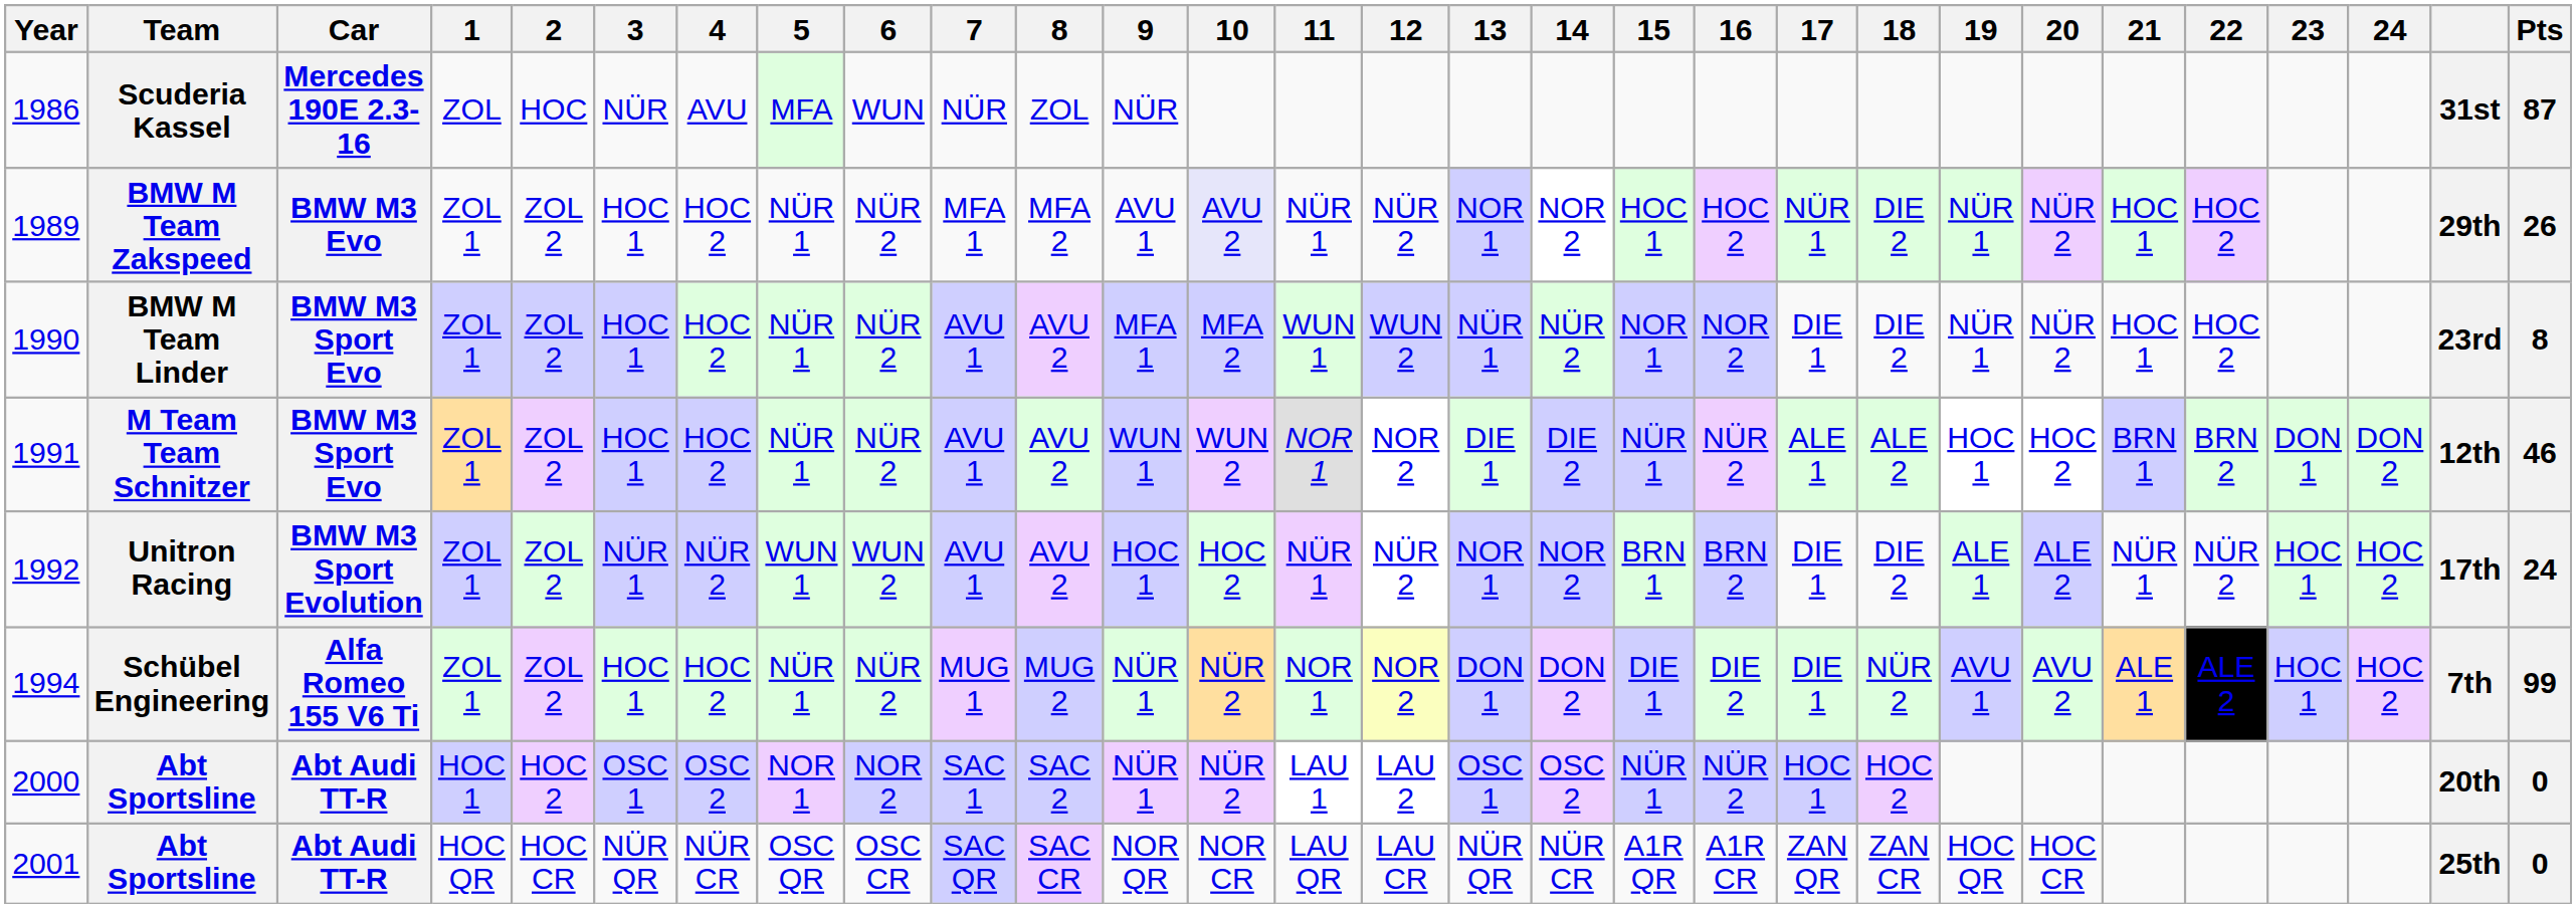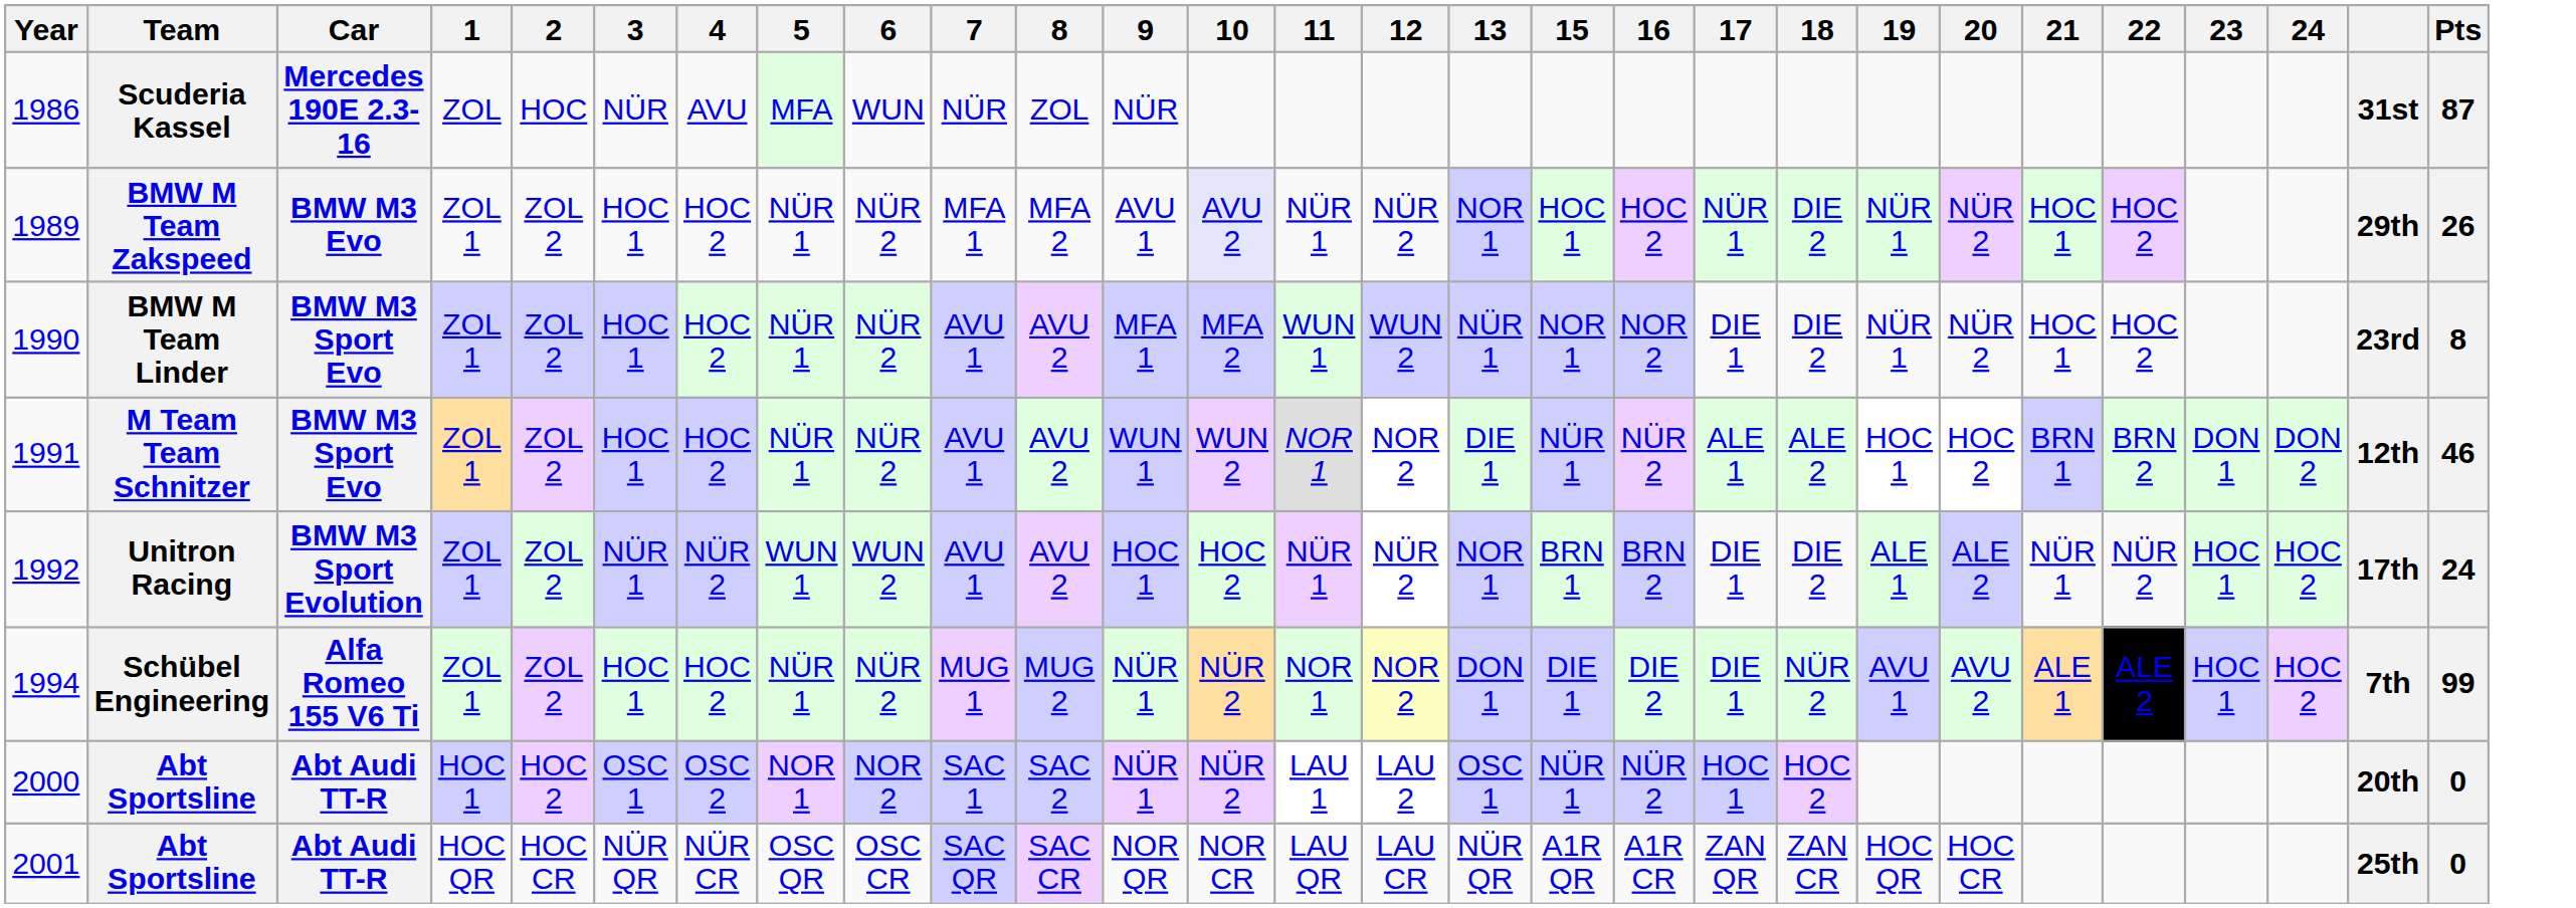 <table class="wikitable" border="1" style="text-align:center; font-size:85%;">
 <tr>
 <th>Year</th>
 <th>Team</th>
 <th>Car</th>
 <th>1</th>
 <th>2</th>
 <th>3</th>
 <th>4</th>
 <th>5</th>
 <th>6</th>
 <th>7</th>
 <th>8</th>
 <th>9</th>
 <th>10</th>
 <th>11</th>
 <th>12</th>
 <th>13</th>
-<th>14</th>
 <th>15</th>
 <th>16</th>
 <th>17</th>
 <th>18</th>
 <th>19</th>
 <th>20</th>
 <th>21</th>
 <th>22</th>
 <th>23</th>
 <th>24</th>
 <th></th>
 <th>Pts</th>
 </tr>
 <tr>
 <td><a href='#'>1986</a></td>
 <th>Scuderia Kassel</th>
 <th><a href='#'>Mercedes 190E 2.3-16</a></th>
 <td><a href='#'>ZOL</a></td>
 <td><a href='#'>HOC</a></td>
 <td><a href='#'>NÜR</a></td>
 <td><a href='#'>AVU</a></td>
 <td style="background:#DFFFDF;"><a href='#'>MFA</a><br></td>
 <td><a href='#'>WUN</a></td>
 <td><a href='#'>NÜR</a></td>
 <td><a href='#'>ZOL</a></td>
 <td><a href='#'>NÜR</a></td>
 <td></td>
 <td></td>
 <td></td>
 <td></td>
 <td></td>
 <td></td>
 <td></td>
 <td></td>
 <td></td>
 <td></td>
 <td></td>
 <td></td>
 <td></td>
 <td></td>
-<td></td>
 <th>31st</th>
 <th>87</th>
 </tr>
 <tr>
 <td><a href='#'>1989</a></td>
 <th><a href='#'>BMW M Team Zakspeed</a></th>
 <th><a href='#'>BMW M3 Evo</a></th>
 <td><a href='#'>ZOL<br>1</a></td>
 <td><a href='#'>ZOL<br>2</a></td>
 <td><a href='#'>HOC<br>1</a></td>
 <td><a href='#'>HOC<br>2</a></td>
 <td><a href='#'>NÜR<br>1</a></td>
 <td><a href='#'>NÜR<br>2</a></td>
 <td><a href='#'>MFA<br>1</a></td>
 <td><a href='#'>MFA<br>2</a></td>
 <td><a href='#'>AVU<br>1</a></td>
 <td style="background: lavender;"><a href='#'>AVU<br>2</a></td>
 <td><a href='#'>NÜR<br>1</a></td>
 <td><a href='#'>NÜR<br>2</a></td>
 <td style="background:#CFCFFF;"><a href='#'>NOR<br>1</a><br></td>
-<td style="background:#FFFFFF;"><a href='#'>NOR<br>2</a><br></td>
 <td style="background:#DFFFDF;"><a href='#'>HOC<br>1</a><br></td>
 <td style="background:#EFCFFF;"><a href='#'>HOC<br>2</a><br></td>
 <td style="background:#DFFFDF;"><a href='#'>NÜR<br>1</a><br></td>
 <td style="background:#DFFFDF;"><a href='#'>DIE<br>2</a><br></td>
 <td style="background:#DFFFDF;"><a href='#'>NÜR<br>1</a><br></td>
 <td style="background:#EFCFFF;"><a href='#'>NÜR<br>2</a><br></td>
 <td style="background:#DFFFDF;"><a href='#'>HOC<br>1</a><br></td>
 <td style="background:#EFCFFF;"><a href='#'>HOC<br>2</a><br></td>
 <td></td>
 <td></td>
 <th>29th</th>
 <th>26</th>
 </tr>
 <tr>
 <td><a href='#'>1990</a></td>
 <th>BMW M Team Linder</th>
 <th><a href='#'>BMW M3 Sport Evo</a></th>
 <td style="background:#CFCFFF;"><a href='#'>ZOL<br>1</a><br></td>
 <td style="background:#CFCFFF;"><a href='#'>ZOL<br>2</a><br></td>
 <td style="background:#CFCFFF;"><a href='#'>HOC<br>1</a><br></td>
 <td style="background:#DFFFDF;"><a href='#'>HOC<br>2</a><br></td>
 <td style="background:#DFFFDF;"><a href='#'>NÜR<br>1</a><br></td>
 <td style="background:#DFFFDF;"><a href='#'>NÜR<br>2</a><br></td>
 <td style="background:#CFCFFF;"><a href='#'>AVU<br>1</a><br></td>
 <td style="background:#EFCFFF;"><a href='#'>AVU<br>2</a><br></td>
 <td style="background:#CFCFFF;"><a href='#'>MFA<br>1</a><br></td>
 <td style="background:#CFCFFF;"><a href='#'>MFA<br>2</a><br></td>
 <td style="background:#DFFFDF;"><a href='#'>WUN<br>1</a><br></td>
 <td style="background:#CFCFFF;"><a href='#'>WUN<br>2</a><br></td>
 <td style="background:#CFCFFF;"><a href='#'>NÜR<br>1</a><br></td>
-<td style="background:#DFFFDF;"><a href='#'>NÜR<br>2</a><br></td>
 <td style="background:#CFCFFF;"><a href='#'>NOR<br>1</a><br></td>
 <td style="background:#CFCFFF;"><a href='#'>NOR<br>2</a><br></td>
 <td><a href='#'>DIE<br>1</a></td>
 <td><a href='#'>DIE<br>2</a></td>
 <td><a href='#'>NÜR<br>1</a></td>
 <td><a href='#'>NÜR<br>2</a></td>
 <td><a href='#'>HOC<br>1</a></td>
 <td><a href='#'>HOC<br>2</a></td>
 <td></td>
 <td></td>
 <th>23rd</th>
 <th>8</th>
 </tr>
 <tr>
 <td><a href='#'>1991</a></td>
 <th><a href='#'>M Team Team Schnitzer</a></th>
 <th><a href='#'>BMW M3 Sport Evo</a></th>
 <td style="background:#FFDF9F;"><a href='#'>ZOL<br>1</a><br></td>
 <td style="background:#EFCFFF;"><a href='#'>ZOL<br>2</a><br></td>
 <td style="background:#CFCFFF;"><a href='#'>HOC<br>1</a><br></td>
 <td style="background:#CFCFFF;"><a href='#'>HOC<br>2</a><br></td>
 <td style="background:#DFFFDF;"><a href='#'>NÜR<br>1</a><br></td>
 <td style="background:#DFFFDF;"><a href='#'>NÜR<br>2</a><br></td>
 <td style="background:#CFCFFF;"><a href='#'>AVU<br>1</a><br></td>
 <td style="background:#DFFFDF;"><a href='#'>AVU<br>2</a><br></td>
 <td style="background:#CFCFFF;"><a href='#'>WUN<br>1</a><br></td>
 <td style="background:#EFCFFF;"><a href='#'>WUN<br>2</a><br></td>
 <td style="background:#DFDFDF;"><em><a href='#'>NOR<br>1</a></em><br></td>
 <td style="background:#FFFFFF;"><a href='#'>NOR<br>2</a><br></td>
 <td style="background:#DFFFDF;"><a href='#'>DIE<br>1</a><br></td>
-<td style="background:#CFCFFF;"><a href='#'>DIE<br>2</a><br></td>
 <td style="background:#CFCFFF;"><a href='#'>NÜR<br>1</a><br></td>
 <td style="background:#EFCFFF;"><a href='#'>NÜR<br>2</a><br></td>
 <td style="background:#DFFFDF;"><a href='#'>ALE<br>1</a><br></td>
 <td style="background:#DFFFDF;"><a href='#'>ALE<br>2</a><br></td>
 <td style="background:#FFFFFF;"><a href='#'>HOC<br>1</a><br></td>
 <td style="background:#FFFFFF;"><a href='#'>HOC<br>2</a><br></td>
 <td style="background:#CFCFFF;"><a href='#'>BRN<br>1</a><br></td>
 <td style="background:#DFFFDF;"><a href='#'>BRN<br>2</a><br></td>
 <td style="background:#DFFFDF;"><a href='#'>DON<br>1</a><br></td>
 <td style="background:#DFFFDF;"><a href='#'>DON<br>2</a><br></td>
 <th>12th</th>
 <th>46</th>
 </tr>
 <tr>
 <td><a href='#'>1992</a></td>
 <th>Unitron Racing</th>
 <th><a href='#'>BMW M3 Sport Evolution</a></th>
 <td style="background:#CFCFFF;"><a href='#'>ZOL<br>1</a><br></td>
 <td style="background:#DFFFDF;"><a href='#'>ZOL<br>2</a><br></td>
 <td style="background:#CFCFFF;"><a href='#'>NÜR<br>1</a><br></td>
 <td style="background:#CFCFFF;"><a href='#'>NÜR<br>2</a><br></td>
 <td style="background:#DFFFDF;"><a href='#'>WUN<br>1</a><br></td>
 <td style="background:#DFFFDF;"><a href='#'>WUN<br>2</a><br></td>
 <td style="background:#CFCFFF;"><a href='#'>AVU<br>1</a><br></td>
 <td style="background:#EFCFFF;"><a href='#'>AVU<br>2</a><br></td>
 <td style="background:#CFCFFF;"><a href='#'>HOC<br>1</a><br></td>
 <td style="background:#DFFFDF;"><a href='#'>HOC<br>2</a><br></td>
 <td style="background:#EFCFFF;"><a href='#'>NÜR<br>1</a><br></td>
 <td style="background:#FFFFFF;"><a href='#'>NÜR<br>2</a><br></td>
 <td style="background:#CFCFFF;"><a href='#'>NOR<br>1</a><br></td>
-<td style="background:#CFCFFF;"><a href='#'>NOR<br>2</a><br></td>
 <td style="background:#DFFFDF;"><a href='#'>BRN<br>1</a><br></td>
 <td style="background:#CFCFFF;"><a href='#'>BRN<br>2</a><br></td>
 <td><a href='#'>DIE<br>1</a></td>
 <td><a href='#'>DIE<br>2</a></td>
 <td style="background:#DFFFDF;"><a href='#'>ALE<br>1</a><br></td>
 <td style="background:#CFCFFF;"><a href='#'>ALE<br>2</a><br></td>
 <td><a href='#'>NÜR<br>1</a></td>
 <td><a href='#'>NÜR<br>2</a></td>
 <td style="background:#DFFFDF;"><a href='#'>HOC<br>1</a><br></td>
 <td style="background:#DFFFDF;"><a href='#'>HOC<br>2</a><br></td>
 <th>17th</th>
 <th>24</th>
 </tr>
 <tr>
 <td><a href='#'>1994</a></td>
 <th>Schübel Engineering</th>
 <th><a href='#'>Alfa Romeo 155 V6 Ti</a></th>
 <td style="background:#DFFFDF;"><a href='#'>ZOL<br>1</a><br></td>
 <td style="background:#EFCFFF;"><a href='#'>ZOL<br>2</a><br></td>
 <td style="background:#DFFFDF;"><a href='#'>HOC<br>1</a><br></td>
 <td style="background:#DFFFDF;"><a href='#'>HOC<br>2</a><br></td>
 <td style="background:#DFFFDF;"><a href='#'>NÜR<br>1</a><br></td>
 <td style="background:#DFFFDF;"><a href='#'>NÜR<br>2</a><br></td>
 <td style="background:#EFCFFF;"><a href='#'>MUG<br>1</a><br></td>
 <td style="background:#CFCFFF;"><a href='#'>MUG<br>2</a><br></td>
 <td style="background:#DFFFDF;"><a href='#'>NÜR<br>1</a><br></td>
 <td style="background:#FFDF9F;"><a href='#'>NÜR<br>2</a><br></td>
 <td style="background:#DFFFDF;"><a href='#'>NOR<br>1</a><br></td>
 <td style="background:#FBFFBF;"><a href='#'>NOR<br>2</a><br></td>
 <td style="background:#CFCFFF;"><a href='#'>DON<br>1</a><br></td>
-<td style="background:#EFCFFF;"><a href='#'>DON<br>2</a><br></td>
 <td style="background:#CFCFFF;"><a href='#'>DIE<br>1</a><br></td>
 <td style="background:#DFFFDF;"><a href='#'>DIE<br>2</a><br></td>
 <td style="background:#DFFFDF;"><a href='#'>DIE<br>1</a><br></td>
 <td style="background:#DFFFDF;"><a href='#'>NÜR<br>2</a><br></td>
 <td style="background:#CFCFFF;"><a href='#'>AVU<br>1</a><br></td>
 <td style="background:#DFFFDF;"><a href='#'>AVU<br>2</a><br></td>
 <td style="background:#FFDF9F;"><a href='#'>ALE<br>1</a><br></td>
 <td style="background:#000000; color:white"><a href='#'><span>ALE<br>2</span></a><br></td>
 <td style="background:#CFCFFF;"><a href='#'>HOC<br>1</a><br></td>
 <td style="background:#EFCFFF;"><a href='#'>HOC<br>2</a><br></td>
 <th>7th</th>
 <th>99</th>
 </tr>
 <tr>
 <td><a href='#'>2000</a></td>
 <th><a href='#'>Abt Sportsline</a></th>
 <th><a href='#'>Abt Audi TT-R</a></th>
 <td style="background:#CFCFFF;"><a href='#'>HOC<br>1</a><br></td>
 <td style="background:#EFCFFF;"><a href='#'>HOC<br>2</a><br></td>
 <td style="background:#CFCFFF;"><a href='#'>OSC<br>1</a><br></td>
 <td style="background:#CFCFFF;"><a href='#'>OSC<br>2</a><br></td>
 <td style="background:#EFCFFF;"><a href='#'>NOR<br>1</a><br></td>
 <td style="background:#CFCFFF;"><a href='#'>NOR<br>2</a><br></td>
 <td style="background:#CFCFFF;"><a href='#'>SAC<br>1</a><br></td>
 <td style="background:#CFCFFF;"><a href='#'>SAC<br>2</a><br></td>
 <td style="background:#EFCFFF;"><a href='#'>NÜR<br>1</a><br></td>
 <td style="background:#EFCFFF;"><a href='#'>NÜR<br>2</a><br></td>
 <td style="background:#FFFFFF;"><a href='#'>LAU<br>1</a><br></td>
 <td style="background:#FFFFFF;"><a href='#'>LAU<br>2</a><br></td>
 <td style="background:#CFCFFF;"><a href='#'>OSC<br>1</a><br></td>
-<td style="background:#EFCFFF;"><a href='#'>OSC<br>2</a><br></td>
 <td style="background:#CFCFFF;"><a href='#'>NÜR<br>1</a><br></td>
 <td style="background:#CFCFFF;"><a href='#'>NÜR<br>2</a><br></td>
 <td style="background:#CFCFFF;"><a href='#'>HOC<br>1</a><br></td>
 <td style="background:#EFCFFF;"><a href='#'>HOC<br>2</a><br></td>
 <td></td>
 <td></td>
 <td></td>
 <td></td>
 <td></td>
 <td></td>
 <th>20th</th>
 <th>0</th>
 </tr>
 <tr>
 <td><a href='#'>2001</a></td>
 <th><a href='#'>Abt Sportsline</a></th>
 <th><a href='#'>Abt Audi TT-R</a></th>
 <td><a href='#'>HOC<br>QR</a></td>
 <td><a href='#'>HOC<br>CR</a></td>
 <td><a href='#'>NÜR<br>QR</a></td>
 <td><a href='#'>NÜR<br>CR</a></td>
 <td><a href='#'>OSC<br>QR</a></td>
 <td><a href='#'>OSC<br>CR</a></td>
 <td style="background:#CFCFFF;"><a href='#'>SAC<br>QR</a><br></td>
 <td style="background:#EFCFFF;"><a href='#'>SAC<br>CR</a><br></td>
 <td><a href='#'>NOR<br>QR</a></td>
 <td><a href='#'>NOR<br>CR</a></td>
 <td><a href='#'>LAU<br>QR</a></td>
 <td><a href='#'>LAU<br>CR</a></td>
 <td><a href='#'>NÜR<br>QR</a></td>
-<td><a href='#'>NÜR<br>CR</a></td>
 <td><a href='#'>A1R<br>QR</a></td>
 <td><a href='#'>A1R<br>CR</a></td>
 <td><a href='#'>ZAN<br>QR</a></td>
 <td><a href='#'>ZAN<br>CR</a></td>
 <td><a href='#'>HOC<br>QR</a></td>
 <td><a href='#'>HOC<br>CR</a></td>
 <td></td>
 <td></td>
 <td></td>
 <td></td>
 <th>25th</th>
 <th>0</th>
 </tr>
 </table>
